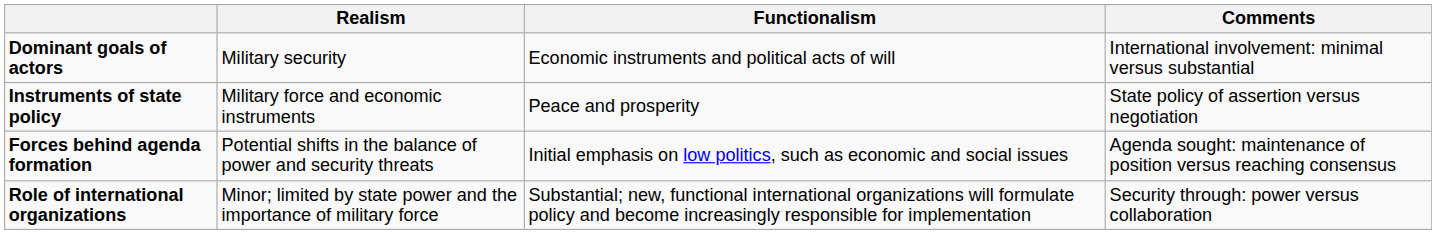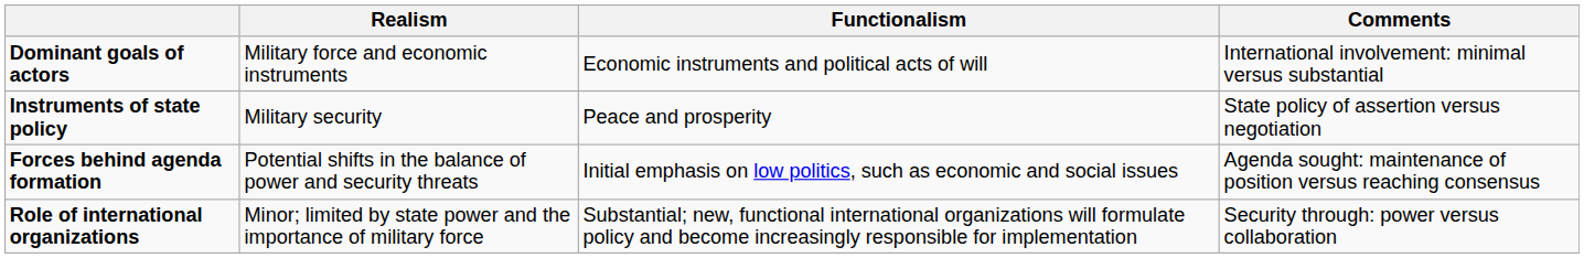 <table class="wikitable" style="margin:1em auto">
 <tr>
 <th> </th>
 <th>Realism</th>
 <th>Functionalism</th>
 <th>Comments</th>
 </tr>
 <tr>
 <td><strong>Dominant goals of actors</strong></td>
-<td>Military security</td>
+<td>Military force and economic instruments</td>
 <td>Economic instruments and political acts of will</td>
 <td>International involvement: minimal versus substantial</td>
 </tr>
 <tr>
 <td><strong>Instruments of state policy</strong></td>
-<td>Military force and economic instruments</td>
+<td>Military security</td>
 <td>Peace and prosperity</td>
 <td>State policy of assertion versus negotiation</td>
 </tr>
 <tr>
 <td><strong>Forces behind agenda formation</strong></td>
 <td>Potential shifts in the balance of power and security threats</td>
 <td>Initial emphasis on <a href='#'>low politics</a>, such as economic and social issues</td>
 <td>Agenda sought: maintenance of position versus reaching consensus</td>
 </tr>
 <tr>
 <td><strong>Role of international organizations</strong></td>
 <td>Minor; limited by state power and the importance of military force</td>
 <td>Substantial; new, functional international organizations will formulate policy and become increasingly responsible for implementation</td>
 <td>Security through: power versus collaboration</td>
 </tr>
 </table>
